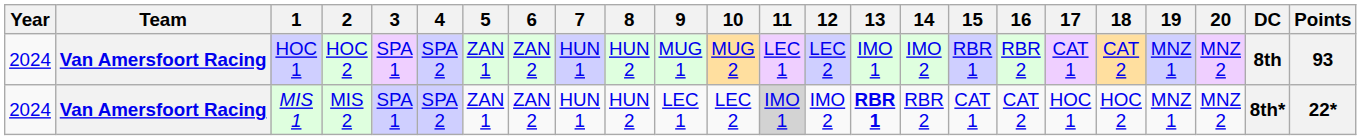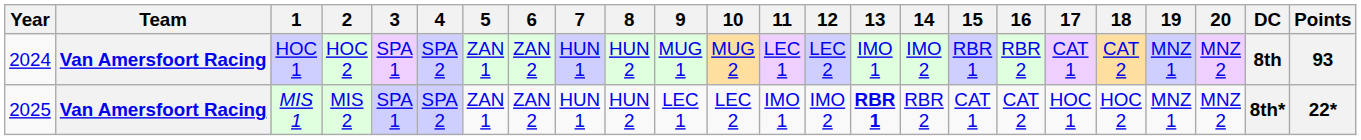 <table class="wikitable" style="text-align:center; font-size:85%">
 <tr>
 <th>Year</th>
 <th>Team</th>
 <th>1</th>
 <th>2</th>
 <th>3</th>
 <th>4</th>
 <th>5</th>
 <th>6</th>
 <th>7</th>
 <th>8</th>
 <th>9</th>
 <th>10</th>
 <th>11</th>
 <th>12</th>
 <th>13</th>
 <th>14</th>
 <th>15</th>
 <th>16</th>
 <th>17</th>
 <th>18</th>
 <th>19</th>
 <th>20</th>
 <th>DC</th>
 <th>Points</th>
 </tr>
 <tr>
 <td><a href='#'>2024</a></td>
 <th nowrap><a href='#'>Van Amersfoort Racing</a></th>
 <td style="background:#cfcfff;"><a href='#'>HOC<br>1</a><br></td>
 <td style="background:#dfffdf;"><a href='#'>HOC<br>2</a><br></td>
 <td style="background:#efcfff;"><a href='#'>SPA<br>1</a><br></td>
 <td style="background:#cfcfff;"><a href='#'>SPA<br>2</a><br></td>
 <td style="background:#dfffdf;"><a href='#'>ZAN<br>1</a><br></td>
 <td style="background:#dfffdf;"><a href='#'>ZAN<br>2</a><br></td>
 <td style="background:#cfcfff;"><a href='#'>HUN<br>1</a><br></td>
 <td style="background:#dfffdf;"><a href='#'>HUN<br>2</a><br></td>
 <td style="background:#dfffdf;"><a href='#'>MUG<br>1</a><br></td>
 <td style="background:#ffdf9f;"><a href='#'>MUG<br>2</a><br></td>
 <td style="background:#efcfff;"><a href='#'>LEC<br>1</a><br></td>
 <td style="background:#cfcfff;"><a href='#'>LEC<br>2</a><br></td>
 <td style="background:#dfffdf;"><a href='#'>IMO<br>1</a><br></td>
 <td style="background:#dfffdf;"><a href='#'>IMO<br>2</a><br></td>
 <td style="background:#cfcfff;"><a href='#'>RBR<br>1</a><br></td>
 <td style="background:#dfffdf;"><a href='#'>RBR<br>2</a><br></td>
 <td style="background:#efcfff;"><a href='#'>CAT<br>1</a><br></td>
 <td style="background:#ffdf9f;"><a href='#'>CAT<br>2</a><br></td>
 <td style="background:#CFCFFF;"><a href='#'>MNZ<br>1</a><br></td>
 <td style="background:#EFCFFF;"><a href='#'>MNZ<br>2</a><br></td>
 <th>8th</th>
 <th>93</th>
 </tr>
 <tr>
-<td><a href='#'>2024</a></td>
+<td><a href='#'>2025</a></td>
 <th nowrap><a href='#'>Van Amersfoort Racing</a></th>
 <td style="background:#DFFFDF"><em><a href='#'>MIS<br>1</a></em><br></td>
 <td style="background:#DFFFDF"><a href='#'>MIS<br>2</a><br></td>
 <td style="background:#CFCFFF"><a href='#'>SPA<br>1</a><br></td>
 <td style="background:#CFCFFF"><a href='#'>SPA<br>2</a><br></td>
 <td><a href='#'>ZAN<br>1</a></td>
 <td><a href='#'>ZAN<br>2</a></td>
 <td><a href='#'>HUN<br>1</a></td>
 <td><a href='#'>HUN<br>2</a></td>
 <td><a href='#'>LEC<br>1</a></td>
 <td><a href='#'>LEC<br>2</a></td>
-<td style="background: lightgrey;"><a href='#'>IMO<br>1</a></td>
+<td><a href='#'>IMO<br>1</a></td>
 <td><a href='#'>IMO<br>2</a></td>
 <td><strong><a href='#'>RBR<br>1</a></strong></td>
 <td><a href='#'>RBR<br>2</a></td>
 <td><a href='#'>CAT<br>1</a></td>
 <td><a href='#'>CAT<br>2</a></td>
 <td><a href='#'>HOC<br>1</a></td>
 <td><a href='#'>HOC<br>2</a></td>
 <td><a href='#'>MNZ<br>1</a></td>
 <td><a href='#'>MNZ<br>2</a></td>
 <th>8th*</th>
 <th>22*</th>
 </tr>
 </table>
